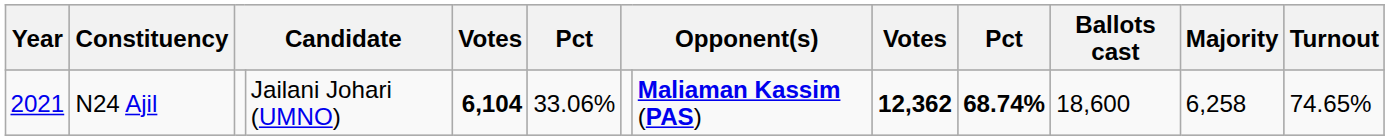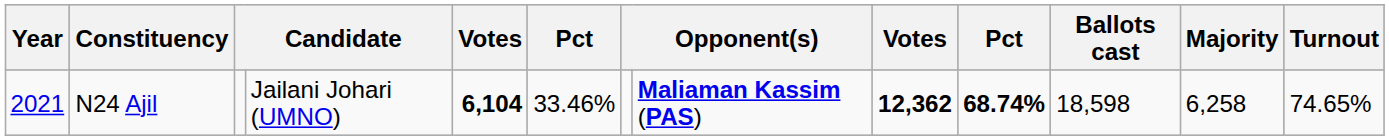 <table class="wikitable" style="margin:0.5em ; font-size:95%">
 <tr>
 <th>Year</th>
 <th>Constituency</th>
 <th colspan=2>Candidate</th>
 <th>Votes</th>
 <th>Pct</th>
 <th colspan=2>Opponent(s)</th>
 <th>Votes</th>
 <th>Pct</th>
 <th>Ballots cast</th>
 <th>Majority</th>
 <th>Turnout</th>
 </tr>
 <tr>
 <td><a href='#'>2021</a></td>
 <td>N24 <a href='#'>Ajil</a></td>
 <td></td>
 <td>Jailani Johari (<a href='#'>UMNO</a>)</td>
 <td align="right"><strong>6,104</strong></td>
-<td>33.06%</td>
+<td>33.46%</td>
 <td></td>
 <td><strong><a href='#'>Maliaman Kassim</a></strong> (<a href='#'><strong>PAS</strong></a>)</td>
 <td align="right"><strong>12,362</strong></td>
 <td><strong>68.74%</strong></td>
-<td>18,600</td>
+<td>18,598</td>
 <td>6,258</td>
 <td>74.65%</td>
 </tr>
 </table>
